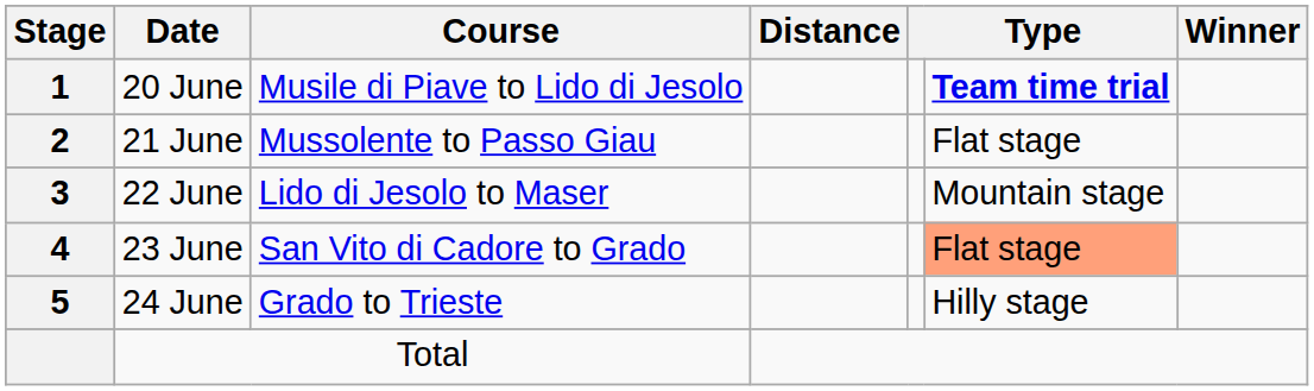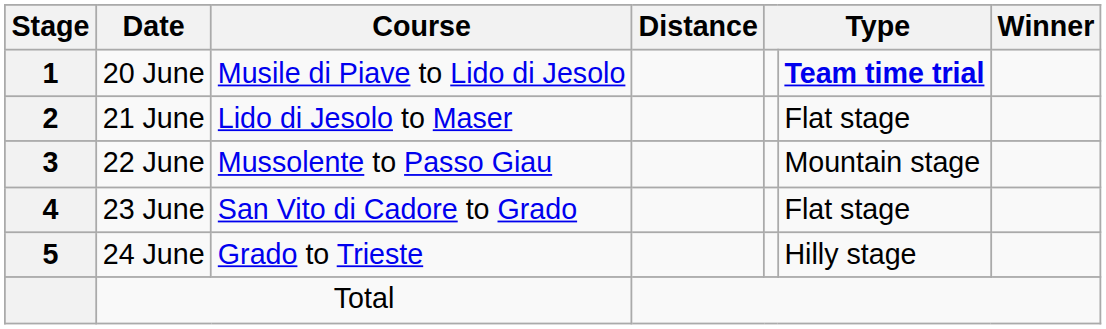 <table class="wikitable">
 <tr>
 <th scope="col">Stage</th>
 <th scope="col">Date</th>
 <th scope="col">Course</th>
 <th scope="col">Distance</th>
 <th scope="col" colspan="2">Type</th>
 <th scope="col">Winner</th>
 </tr>
 <tr>
 <th scope="row">1</th>
 <td style="text-align:right">20 June</td>
 <td><a href='#'>Musile di Piave</a> to <a href='#'>Lido di Jesolo</a></td>
 <td style="text-align:center;"></td>
 <td></td>
 <td><strong><a href='#'>Team time trial</a></strong></td>
 <td></td>
 </tr>
 <tr>
 <th scope="row">2</th>
 <td style="text-align:right">21 June</td>
-<td><a href='#'>Mussolente</a> to <a href='#'>Passo Giau</a></td>
+<td><a href='#'>Lido di Jesolo</a> to <a href='#'>Maser</a></td>
 <td style="text-align:center;"></td>
 <td></td>
 <td>Flat stage</td>
 <td></td>
 </tr>
 <tr>
 <th scope="row">3</th>
 <td style="text-align:right">22 June</td>
-<td><a href='#'>Lido di Jesolo</a> to <a href='#'>Maser</a></td>
+<td><a href='#'>Mussolente</a> to <a href='#'>Passo Giau</a></td>
 <td style="text-align:center;"></td>
 <td></td>
 <td>Mountain stage</td>
 <td></td>
 </tr>
 <tr>
 <th scope="row">4</th>
 <td style="text-align:right">23 June</td>
 <td><a href='#'>San Vito di Cadore</a> to <a href='#'>Grado</a></td>
 <td style="text-align:center;"></td>
 <td></td>
-<td style="background: lightsalmon;">Flat stage</td>
+<td>Flat stage</td>
 <td></td>
 </tr>
 <tr>
 <th scope="row">5</th>
 <td style="text-align:right">24 June</td>
 <td><a href='#'>Grado</a> to <a href='#'>Trieste</a></td>
 <td style="text-align:center;"></td>
 <td></td>
 <td>Hilly stage</td>
 <td></td>
 </tr>
 <tr>
 <th scope="row"></th>
 <td style="text-align:center" colspan="2">Total</td>
 <td style="text-align:center" colspan="5"></td>
 </tr>
 </table>
